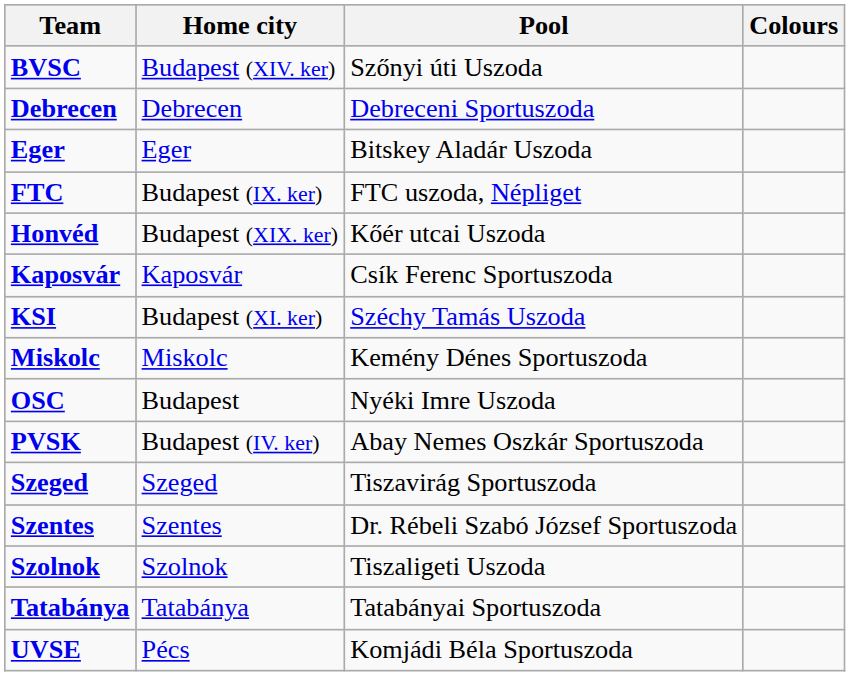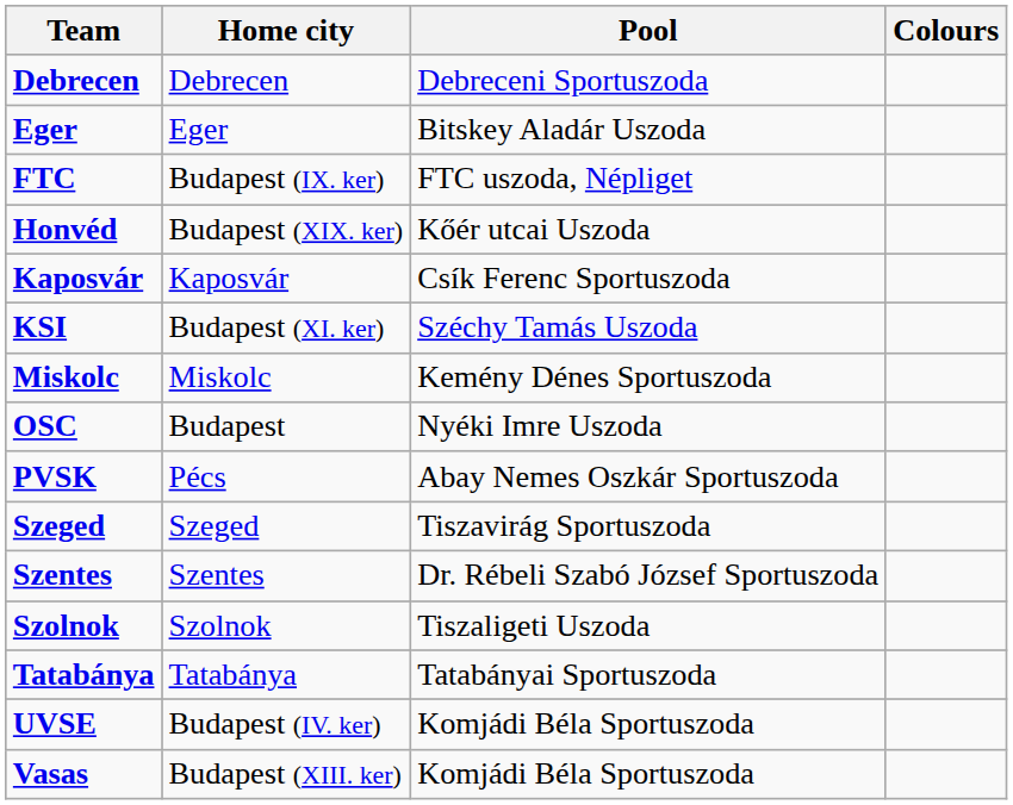 <table class="wikitable sortable">
 <tr>
 <th>Team</th>
 <th>Home city</th>
 <th>Pool</th>
 <th>Colours</th>
-</tr>
-<tr>
-<td><strong><a href='#'>BVSC</a></strong></td>
-<td><a href='#'>Budapest</a> <small>(<a href='#'>XIV. ker</a>)</small></td>
-<td>Szőnyi úti Uszoda</td>
-<td style="text-align:center"> </td>
 </tr>
 <tr>
 <td><strong><a href='#'>Debrecen</a></strong></td>
 <td><a href='#'>Debrecen</a></td>
 <td><a href='#'>Debreceni Sportuszoda</a></td>
 <td style="text-align:center"> </td>
 </tr>
 <tr>
 <td><strong><a href='#'>Eger</a></strong></td>
 <td><a href='#'>Eger</a></td>
 <td>Bitskey Aladár Uszoda</td>
 <td style="text-align:center"> </td>
 </tr>
 <tr>
 <td><strong><a href='#'>FTC</a></strong></td>
 <td>Budapest <small>(<a href='#'>IX. ker</a>)</small></td>
 <td>FTC uszoda, <a href='#'>Népliget</a></td>
 <td style="text-align:center"> </td>
 </tr>
 <tr>
 <td><strong><a href='#'>Honvéd</a></strong></td>
 <td>Budapest <small>(<a href='#'>XIX. ker</a>)</small></td>
 <td>Kőér utcai Uszoda</td>
 <td style="text-align:center">  </td>
 </tr>
 <tr>
 <td><strong><a href='#'>Kaposvár</a></strong></td>
 <td><a href='#'>Kaposvár</a></td>
 <td>Csík Ferenc Sportuszoda</td>
 <td style="text-align:center"> </td>
 </tr>
 <tr>
 <td><strong><a href='#'>KSI</a></strong></td>
 <td>Budapest <small>(<a href='#'>XI. ker</a>)</small></td>
 <td><a href='#'>Széchy Tamás Uszoda</a></td>
 <td style="text-align:center"> </td>
 </tr>
 <tr>
 <td><strong><a href='#'>Miskolc</a></strong></td>
 <td><a href='#'>Miskolc</a></td>
 <td>Kemény Dénes Sportuszoda</td>
 <td style="text-align:center"> </td>
 </tr>
 <tr>
 <td><strong><a href='#'>OSC</a></strong></td>
 <td>Budapest</td>
 <td>Nyéki Imre Uszoda</td>
 <td style="text-align:center"> </td>
 </tr>
 <tr>
 <td><strong><a href='#'>PVSK</a></strong></td>
-<td>Budapest <small>(<a href='#'>IV. ker</a>)</small></td>
+<td><a href='#'>Pécs</a></td>
 <td>Abay Nemes Oszkár Sportuszoda</td>
 <td style="text-align:center"> </td>
 </tr>
 <tr>
 <td><strong><a href='#'>Szeged</a></strong></td>
 <td><a href='#'>Szeged</a></td>
 <td>Tiszavirág Sportuszoda</td>
 <td style="text-align:center"> </td>
 </tr>
 <tr>
 <td><strong><a href='#'>Szentes</a></strong></td>
 <td><a href='#'>Szentes</a></td>
 <td>Dr. Rébeli Szabó József Sportuszoda</td>
 <td style="text-align:center"> </td>
 </tr>
 <tr>
 <td><strong><a href='#'>Szolnok</a></strong></td>
 <td><a href='#'>Szolnok</a></td>
 <td>Tiszaligeti Uszoda</td>
 <td style="text-align:center"> </td>
 </tr>
 <tr>
 <td><strong><a href='#'>Tatabánya</a></strong></td>
 <td><a href='#'>Tatabánya</a></td>
 <td>Tatabányai Sportuszoda</td>
 <td style="text-align:center"> </td>
 </tr>
 <tr>
 <td><strong><a href='#'>UVSE</a></strong></td>
-<td><a href='#'>Pécs</a></td>
+<td>Budapest <small>(<a href='#'>IV. ker</a>)</small></td>
+<td>Komjádi Béla Sportuszoda</td>
+<td style="text-align:center"> </td>
+</tr>
+<tr>
+<td><strong><a href='#'>Vasas</a></strong></td>
+<td>Budapest <small>(<a href='#'>XIII. ker</a>)</small></td>
 <td>Komjádi Béla Sportuszoda</td>
 <td style="text-align:center"> </td>
 </tr>
 </table>
